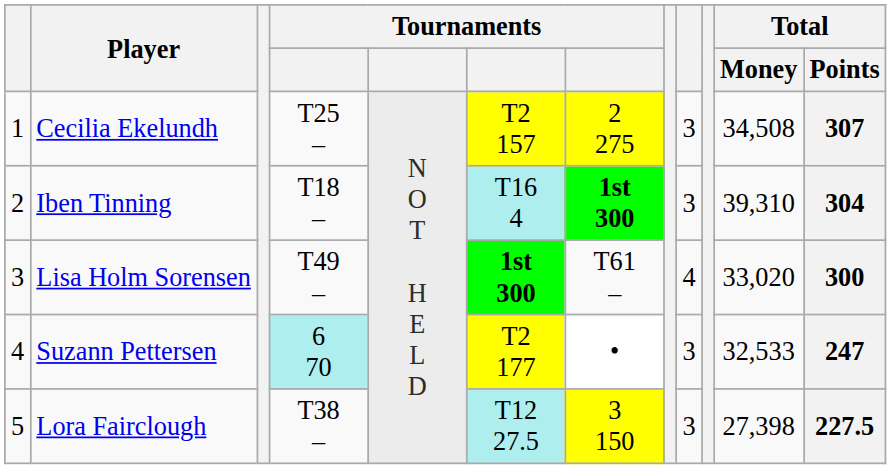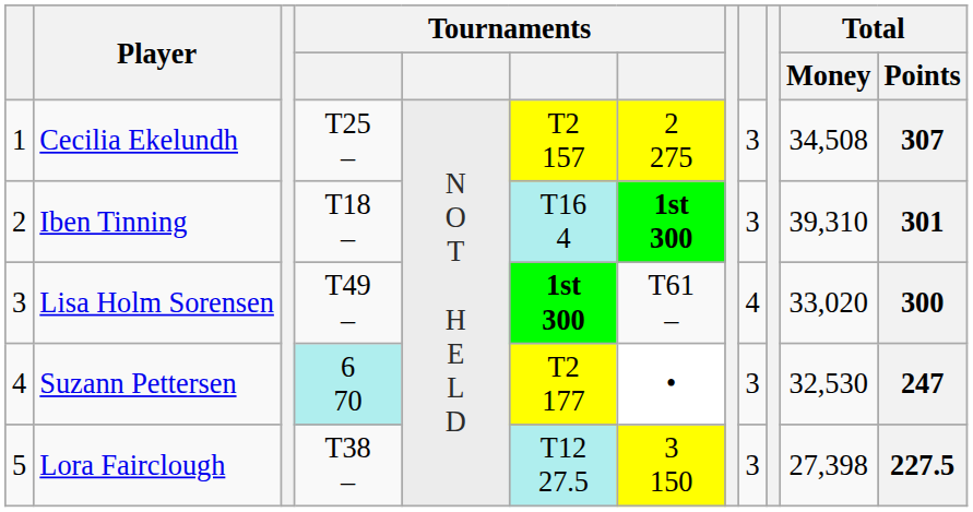 <table class=wikitable style=font-size:95%;text-align:center>
 <tr>
 <th rowspan=2></th>
 <th rowspan="2";>Player</th>
 <th rowspan="7"></th>
 <th colspan=4>Tournaments</th>
 <th rowspan="7"></th>
 <th rowspan=2></th>
 <th rowspan="7"></th>
 <th colspan=2>Total</th>
 </tr>
 <tr>
 <th style="width:50px;"></th>
 <th style="width:50px;"></th>
 <th style="width:50px;"></th>
 <th style="width:50px;"></th>
 <th>Money</th>
 <th>Points</th>
 </tr>
 <tr>
 <td>1</td>
 <td align="left"> <a href='#'>Cecilia Ekelundh</a></td>
 <td>T25<br>–</td>
 <td rowspan="5" style="background: #ececec; color: #2C2C2C; vertical-align: middle; text-align: center; " class="table-na">N<br>O<br>T<br><br>H<br>E<br>L<br>D</td>
 <td style="background:yellow">T2<br>157</td>
 <td style="background:yellow">2<br>275</td>
 <td>3</td>
 <td>34,508</td>
 <th>307</th>
 </tr>
 <tr>
 <td>2</td>
 <td align=left> <a href='#'>Iben Tinning</a></td>
 <td>T18<br>–</td>
 <td style="background:#afeeee">T16<br>4</td>
 <td style="background:lime"><strong>1st<br>300</strong></td>
 <td>3</td>
 <td>39,310</td>
-<th>304</th>
+<th>301</th>
 </tr>
 <tr>
 <td>3</td>
 <td align="left"> <a href='#'>Lisa Holm Sorensen</a></td>
 <td>T49<br>–</td>
 <td style="background:lime"><strong>1st<br>300</strong></td>
 <td>T61<br>–</td>
 <td>4</td>
 <td>33,020</td>
 <th>300</th>
 </tr>
 <tr>
 <td>4</td>
 <td align="left"> <a href='#'>Suzann Pettersen</a></td>
 <td style="background:#afeeee">6<br>70</td>
 <td style="background:yellow">T2<br>177</td>
 <td style="background:white">•</td>
 <td>3</td>
-<td>32,533</td>
+<td>32,530</td>
 <th>247</th>
 </tr>
 <tr>
 <td>5</td>
 <td align="left"> <a href='#'>Lora Fairclough</a></td>
 <td>T38<br>–</td>
 <td style="background:#afeeee">T12<br>27.5</td>
 <td style="background:yellow">3<br>150</td>
 <td>3</td>
 <td>27,398</td>
 <th>227.5</th>
 </tr>
 </table>
